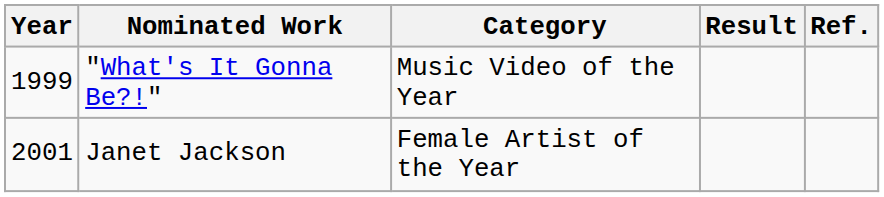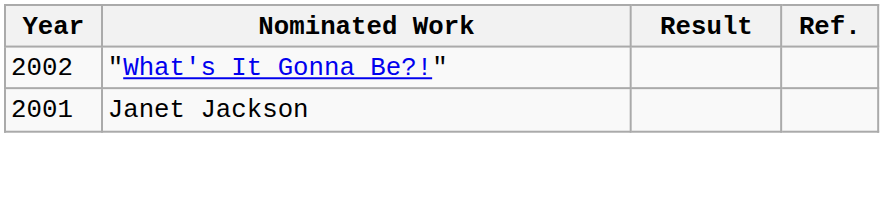 <table class="wikitable" width="50%">
 <tr>
 <th width="5%">Year</th>
 <th width="40%">Nominated Work</th>
-<th width="40%">Category</th>
 <th width="10%">Result</th>
 <th width="5%">Ref.</th>
 </tr>
 <tr>
-<td>1999</td>
+<td>2002</td>
 <td>"<a href='#'>What's It Gonna Be?!</a>"</td>
-<td>Music Video of the Year</td>
 <td></td>
 <td></td>
 </tr>
 <tr>
 <td>2001</td>
 <td>Janet Jackson</td>
-<td>Female Artist of the Year</td>
 <td></td>
 <td></td>
 </tr>
 </table>
